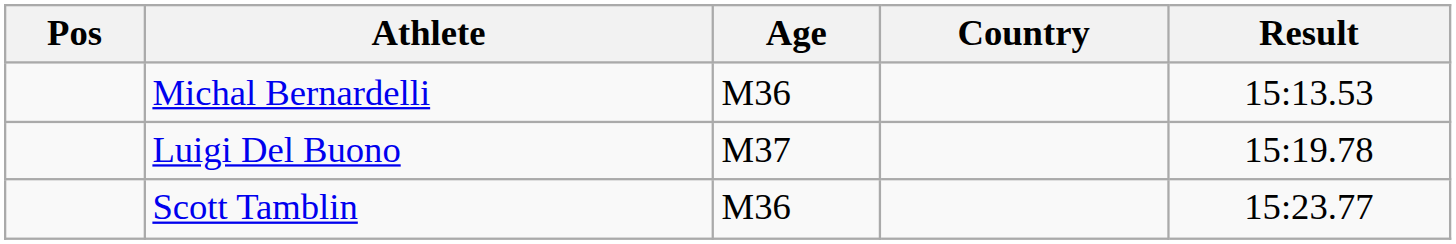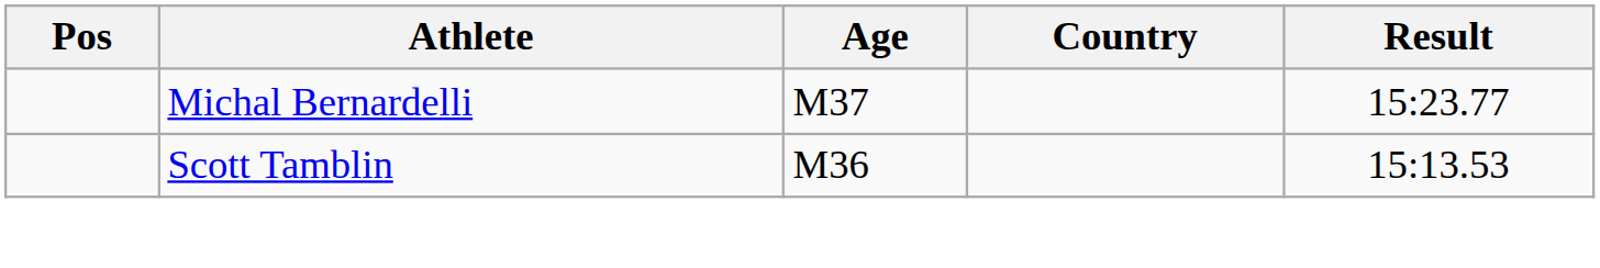 <table class="wikitable"  style="text-align:center; width:50%;">
 <tr>
 <th>Pos</th>
 <th>Athlete</th>
 <th>Age</th>
 <th>Country</th>
 <th>Result</th>
 </tr>
 <tr>
 <td align=center></td>
 <td align=left><a href='#'>Michal Bernardelli</a></td>
-<td align=left>M36</td>
-<td align=left></td>
-<td>15:13.53</td>
-</tr>
-<tr>
-<td align=center></td>
-<td align=left><a href='#'>Luigi Del Buono</a></td>
 <td align=left>M37</td>
 <td align=left></td>
-<td>15:19.78</td>
+<td>15:23.77</td>
 </tr>
 <tr>
 <td align=center></td>
 <td align=left><a href='#'>Scott Tamblin</a></td>
 <td align=left>M36</td>
 <td align=left></td>
-<td>15:23.77</td>
+<td>15:13.53</td>
 </tr>
 </table>
